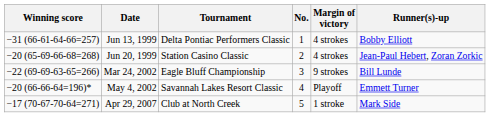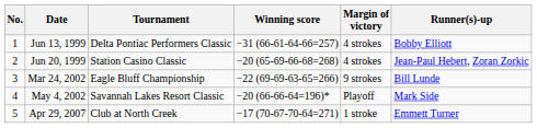 <table class="wikitable" style="font-size:95%;">
 <tr>
-<th>Winning score</th>
+<th>No.</th>
 <th>Date</th>
 <th>Tournament</th>
-<th>No.</th>
+<th>Winning score</th>
 <th>Margin of<br>victory</th>
 <th>Runner(s)-up</th>
 </tr>
 <tr>
-<td>−31 (66-61-64-66=257)</td>
+<td align=center>1</td>
 <td align=right>Jun 13, 1999</td>
 <td>Delta Pontiac Performers Classic</td>
-<td align=center>1</td>
+<td>−31 (66-61-64-66=257)</td>
 <td>4 strokes</td>
 <td> <a href='#'>Bobby Elliott</a></td>
 </tr>
 <tr>
-<td>−20 (65-69-66-68=268)</td>
+<td align=center>2</td>
 <td align=right>Jun 20, 1999</td>
 <td>Station Casino Classic</td>
-<td align=center>2</td>
+<td>−20 (65-69-66-68=268)</td>
 <td>4 strokes</td>
 <td> <a href='#'>Jean-Paul Hebert</a>,  <a href='#'>Zoran Zorkic</a></td>
 </tr>
 <tr>
-<td>−22 (69-69-63-65=266)</td>
+<td align=center>3</td>
 <td align=right>Mar 24, 2002</td>
 <td>Eagle Bluff Championship</td>
-<td align=center>3</td>
+<td>−22 (69-69-63-65=266)</td>
 <td>9 strokes</td>
 <td> <a href='#'>Bill Lunde</a></td>
 </tr>
 <tr>
-<td>−20 (66-66-64=196)*</td>
+<td align=center>4</td>
 <td align=right>May 4, 2002</td>
 <td>Savannah Lakes Resort Classic</td>
-<td align=center>4</td>
+<td>−20 (66-66-64=196)*</td>
 <td>Playoff</td>
+<td> <a href='#'>Mark Side</a></td>
+</tr>
+<tr>
+<td align=center>5</td>
+<td align=right>Apr 29, 2007</td>
+<td>Club at North Creek</td>
+<td>−17 (70-67-70-64=271)</td>
+<td>1 stroke</td>
 <td> <a href='#'>Emmett Turner</a></td>
 </tr>
-<tr>
-<td>−17 (70-67-70-64=271)</td>
-<td align=right>Apr 29, 2007</td>
-<td>Club at North Creek</td>
-<td align=center>5</td>
-<td>1 stroke</td>
-<td> <a href='#'>Mark Side</a></td>
-</tr>
 </table>
